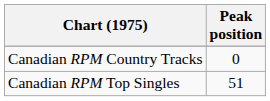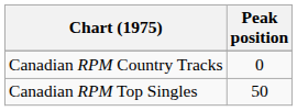 <table class="wikitable sortable">
 <tr>
 <th align="left">Chart (1975)</th>
 <th align="center">Peak<br>position</th>
 </tr>
 <tr>
 </tr>
 <tr>
 </tr>
 <tr>
 <td align="left">Canadian <em>RPM</em> Country Tracks</td>
 <td align="center">0</td>
 </tr>
 <tr>
 <td align="left">Canadian <em>RPM</em> Top Singles</td>
-<td align="center">51</td>
+<td align="center">50</td>
 </tr>
 </table>
